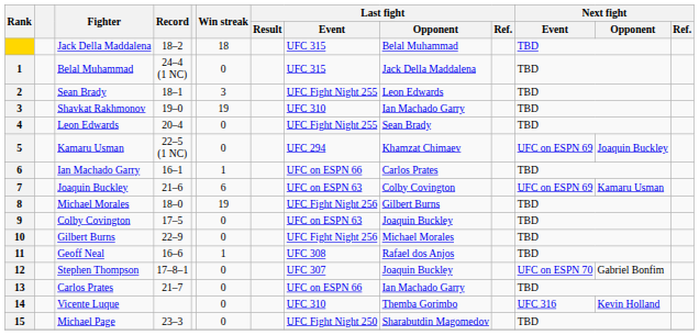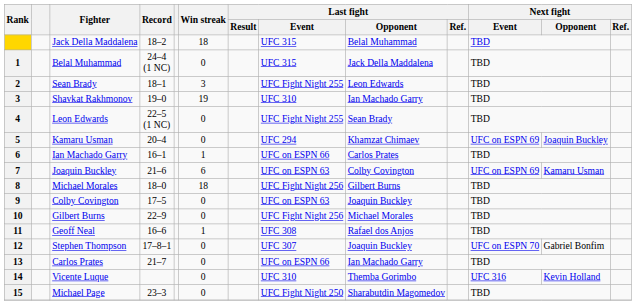 <table class="wikitable">
 <tr>
 <th rowspan=2>Rank</th>
 <th width=3% rowspan=2></th>
 <th rowspan=2>Fighter</th>
 <th rowspan=2>Record</th>
 <th rowspan=2></th>
 <th rowspan=2>Win streak</th>
 <th colspan=4>Last fight</th>
 <th colspan=3>Next fight</th>
 </tr>
 <tr>
 <th>Result</th>
 <th>Event</th>
 <th>Opponent</th>
 <th>Ref.</th>
 <th>Event</th>
 <th>Opponent</th>
 <th>Ref.</th>
 </tr>
 <tr>
 <th style="background:gold"></th>
 <td></td>
 <td><a href='#'>Jack Della Maddalena</a></td>
 <td align=center>18–2</td>
 <td align=center></td>
 <td align=center>18<br></td>
 <td></td>
 <td><a href='#'>UFC 315</a></td>
 <td><a href='#'>Belal Muhammad</a></td>
 <td></td>
 <td colspan=2><a href='#'>TBD</a></td>
 <td></td>
 </tr>
 <tr>
 <th>1</th>
 <td></td>
 <td><a href='#'>Belal Muhammad</a></td>
 <td align=center>24–4<br>(1 NC)</td>
 <td align=center></td>
 <td align=center>0</td>
 <td></td>
 <td><a href='#'>UFC 315</a></td>
 <td><a href='#'>Jack Della Maddalena</a></td>
 <td></td>
 <td colspan=2>TBD</td>
 <td></td>
 </tr>
 <tr>
 <th>2</th>
 <td></td>
 <td><a href='#'>Sean Brady</a></td>
 <td align=center>18–1</td>
 <td align=center></td>
 <td align=center>3</td>
 <td></td>
 <td><a href='#'>UFC Fight Night 255</a></td>
 <td><a href='#'>Leon Edwards</a></td>
 <td></td>
 <td colspan=2>TBD</td>
 <td></td>
 </tr>
 <tr>
 <th>3</th>
 <td></td>
 <td><a href='#'>Shavkat Rakhmonov</a></td>
 <td align=center>19–0</td>
 <td align=center></td>
 <td align=center>19</td>
 <td></td>
 <td><a href='#'>UFC 310</a></td>
 <td><a href='#'>Ian Machado Garry</a></td>
 <td></td>
 <td colspan=2>TBD</td>
 <td></td>
 </tr>
 <tr>
 <th>4</th>
 <td></td>
 <td><a href='#'>Leon Edwards</a></td>
-<td align=center>20–4</td>
+<td align=center>22–5<br>(1 NC)</td>
 <td align=center></td>
 <td align=center>0</td>
 <td></td>
 <td><a href='#'>UFC Fight Night 255</a></td>
 <td><a href='#'>Sean Brady</a></td>
 <td></td>
 <td colspan=2>TBD</td>
 <td></td>
 </tr>
 <tr>
 <th>5</th>
 <td></td>
 <td><a href='#'>Kamaru Usman</a></td>
-<td align=center>22–5<br>(1 NC)</td>
+<td align=center>20–4</td>
 <td align=center></td>
 <td align=center>0</td>
 <td></td>
 <td><a href='#'>UFC 294</a></td>
 <td><a href='#'>Khamzat Chimaev</a></td>
 <td></td>
 <td><a href='#'>UFC on ESPN 69</a></td>
 <td><a href='#'>Joaquin Buckley</a></td>
 <td></td>
 </tr>
 <tr>
 <th>6</th>
 <td></td>
 <td><a href='#'>Ian Machado Garry</a></td>
 <td align=center>16–1</td>
 <td align=center></td>
 <td align=center>1</td>
 <td></td>
 <td><a href='#'>UFC on ESPN 66</a></td>
 <td><a href='#'>Carlos Prates</a></td>
 <td></td>
 <td colspan=2>TBD</td>
 <td></td>
 </tr>
 <tr>
 <th>7</th>
 <td></td>
 <td><a href='#'>Joaquin Buckley</a></td>
 <td align=center>21–6</td>
 <td align=center></td>
 <td align=center>6</td>
 <td></td>
 <td><a href='#'>UFC on ESPN 63</a></td>
 <td><a href='#'>Colby Covington</a></td>
 <td></td>
 <td><a href='#'>UFC on ESPN 69</a></td>
 <td><a href='#'>Kamaru Usman</a></td>
 <td></td>
 </tr>
 <tr>
 <th>8</th>
 <td></td>
 <td><a href='#'>Michael Morales</a></td>
 <td align=center>18–0</td>
 <td align=center></td>
-<td align=center>19</td>
+<td align=center>18</td>
 <td></td>
 <td><a href='#'>UFC Fight Night 256</a></td>
 <td><a href='#'>Gilbert Burns</a></td>
 <td></td>
 <td colspan=2>TBD</td>
 <td></td>
 </tr>
 <tr>
 <th>9</th>
 <td></td>
 <td><a href='#'>Colby Covington</a></td>
 <td align=center>17–5</td>
 <td align=center></td>
 <td align=center>0</td>
 <td></td>
 <td><a href='#'>UFC on ESPN 63</a></td>
 <td><a href='#'>Joaquin Buckley</a></td>
 <td></td>
 <td colspan=2>TBD</td>
 <td></td>
 </tr>
 <tr>
 <th>10</th>
 <td></td>
 <td><a href='#'>Gilbert Burns</a></td>
 <td align=center>22–9</td>
 <td align=center></td>
 <td align=center>0</td>
 <td></td>
 <td><a href='#'>UFC Fight Night 256</a></td>
 <td><a href='#'>Michael Morales</a></td>
 <td></td>
 <td colspan=2>TBD</td>
 <td></td>
 </tr>
 <tr>
 <th>11</th>
 <td></td>
 <td><a href='#'>Geoff Neal</a></td>
 <td align=center>16–6</td>
 <td align=center></td>
 <td align=center>1</td>
 <td></td>
 <td><a href='#'>UFC 308</a></td>
 <td><a href='#'>Rafael dos Anjos</a></td>
 <td></td>
 <td colspan=2>TBD</td>
 <td></td>
 </tr>
 <tr>
 <th>12</th>
 <td></td>
 <td><a href='#'>Stephen Thompson</a></td>
 <td align=center>17–8–1</td>
 <td align=center></td>
 <td align=center>0</td>
 <td></td>
 <td><a href='#'>UFC 307</a></td>
 <td><a href='#'>Joaquin Buckley</a></td>
 <td></td>
 <td><a href='#'>UFC on ESPN 70</a></td>
 <td>Gabriel Bonfim</td>
 <td></td>
 </tr>
 <tr>
 <th>13</th>
 <td></td>
 <td><a href='#'>Carlos Prates</a></td>
 <td align=center>21–7</td>
 <td align=center></td>
 <td align=center>0</td>
 <td></td>
 <td><a href='#'>UFC on ESPN 66</a></td>
 <td><a href='#'>Ian Machado Garry</a></td>
 <td></td>
 <td colspan=2>TBD</td>
 <td></td>
 </tr>
 <tr>
 <th>14</th>
 <td></td>
 <td><a href='#'>Vicente Luque</a></td>
 <td align=center></td>
 <td align=center></td>
 <td align=center>0</td>
 <td></td>
 <td><a href='#'>UFC 310</a></td>
 <td><a href='#'>Themba Gorimbo</a></td>
 <td></td>
 <td><a href='#'>UFC 316</a></td>
 <td><a href='#'>Kevin Holland</a></td>
 <td></td>
 </tr>
 <tr>
 <th>15</th>
 <td></td>
 <td><a href='#'>Michael Page</a></td>
 <td align=center>23–3</td>
 <td align=center></td>
 <td align=center>0</td>
 <td></td>
 <td><a href='#'>UFC Fight Night 250</a></td>
 <td><a href='#'>Sharabutdin Magomedov</a></td>
 <td></td>
 <td colspan=2>TBD</td>
 <td></td>
 </tr>
 <tr>
 </tr>
 </table>
